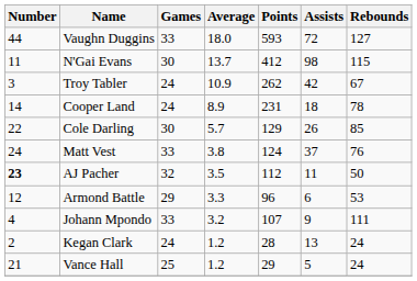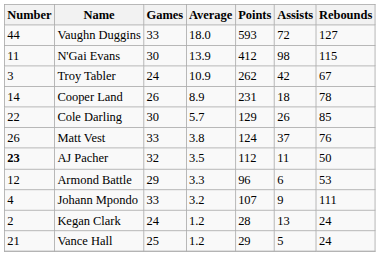 <table class="wikitable" style="font-size: 95%;">
 <tr>
 <th>Number</th>
 <th>Name</th>
 <th>Games</th>
 <th>Average</th>
 <th>Points</th>
 <th>Assists</th>
 <th>Rebounds</th>
 </tr>
 <tr>
 <td>44</td>
 <td>Vaughn Duggins</td>
 <td>33</td>
 <td>18.0</td>
 <td>593</td>
 <td>72</td>
 <td>127</td>
 </tr>
 <tr>
 <td>11</td>
 <td>N'Gai Evans</td>
 <td>30</td>
-<td>13.7</td>
+<td>13.9</td>
 <td>412</td>
 <td>98</td>
 <td>115</td>
 </tr>
 <tr>
 <td>3</td>
 <td>Troy Tabler</td>
 <td>24</td>
 <td>10.9</td>
 <td>262</td>
 <td>42</td>
 <td>67</td>
 </tr>
 <tr>
 <td>14</td>
 <td>Cooper Land</td>
-<td>24</td>
+<td>26</td>
 <td>8.9</td>
 <td>231</td>
 <td>18</td>
 <td>78</td>
 </tr>
 <tr>
 <td>22</td>
 <td>Cole Darling</td>
 <td>30</td>
 <td>5.7</td>
 <td>129</td>
 <td>26</td>
 <td>85</td>
 </tr>
 <tr>
-<td>24</td>
+<td>26</td>
 <td>Matt Vest</td>
 <td>33</td>
 <td>3.8</td>
 <td>124</td>
 <td>37</td>
 <td>76</td>
 </tr>
 <tr>
 <td><strong>23</strong></td>
 <td>AJ Pacher</td>
 <td>32</td>
 <td>3.5</td>
 <td>112</td>
 <td>11</td>
 <td>50</td>
 </tr>
 <tr>
 <td>12</td>
 <td>Armond Battle</td>
 <td>29</td>
 <td>3.3</td>
 <td>96</td>
 <td>6</td>
 <td>53</td>
 </tr>
 <tr>
 <td>4</td>
 <td>Johann Mpondo</td>
 <td>33</td>
 <td>3.2</td>
 <td>107</td>
 <td>9</td>
 <td>111</td>
 </tr>
 <tr>
 <td>2</td>
 <td>Kegan Clark</td>
 <td>24</td>
 <td>1.2</td>
 <td>28</td>
 <td>13</td>
 <td>24</td>
 </tr>
 <tr>
 <td>21</td>
 <td>Vance Hall</td>
 <td>25</td>
 <td>1.2</td>
 <td>29</td>
 <td>5</td>
 <td>24</td>
 </tr>
 <tr>
 </tr>
 </table>
